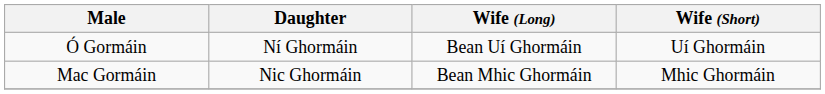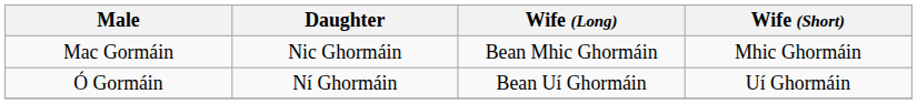 <table class="wikitable" style="text-align:right">
 <tr>
 <th width=20%>Male</th>
 <th width=20%>Daughter</th>
 <th width=20%>Wife <em><small>(Long)</small></em></th>
 <th width=20%>Wife <em><small>(Short)</small></em></th>
 </tr>
 <tr>
+<td align="center">Mac Gormáin</td>
+<td align="center">Nic Ghormáin</td>
+<td align="center">Bean Mhic Ghormáin</td>
+<td align="center">Mhic Ghormáin</td>
+</tr>
+<tr>
 <td align="center">Ó Gormáin</td>
 <td align="center">Ní Ghormáin</td>
 <td align="center">Bean Uí Ghormáin</td>
 <td align="center">Uí Ghormáin</td>
 </tr>
 <tr>
-<td align="center">Mac Gormáin</td>
-<td align="center">Nic Ghormáin</td>
-<td align="center">Bean Mhic Ghormáin</td>
-<td align="center">Mhic Ghormáin</td>
-</tr>
-<tr>
 </tr>
 </table>
